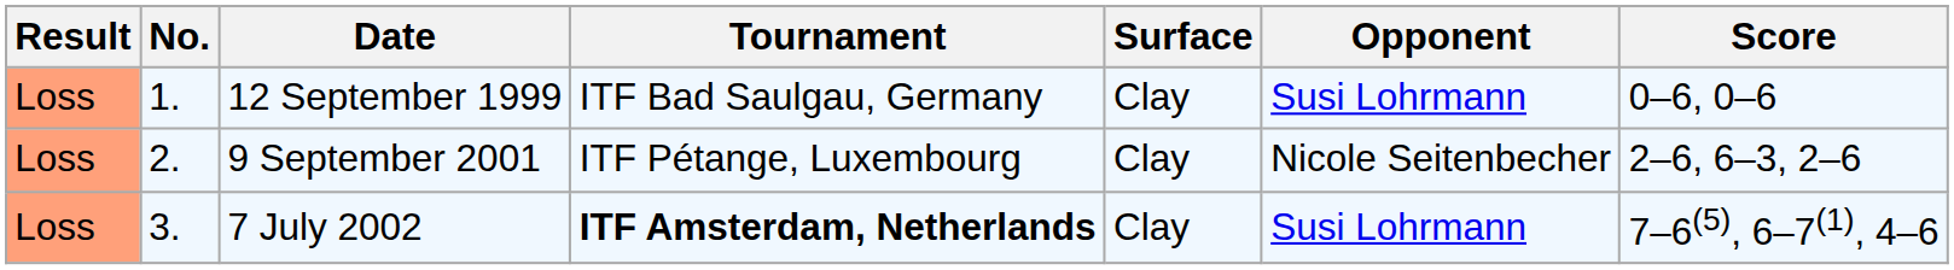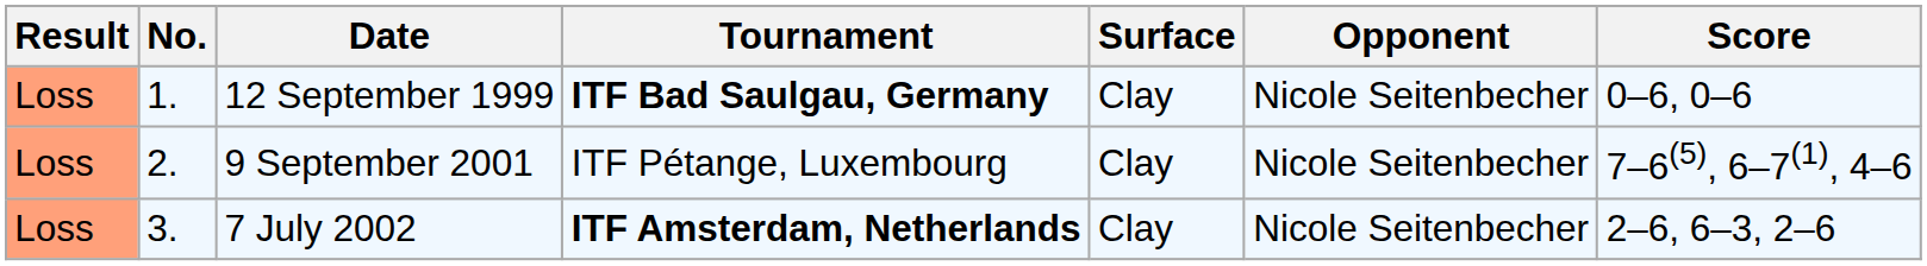 <table class="sortable wikitable" style=font-size:97%>
 <tr>
 <th>Result</th>
 <th>No.</th>
 <th>Date</th>
 <th>Tournament</th>
 <th>Surface</th>
 <th>Opponent</th>
 <th class="unsortable">Score</th>
 </tr>
 <tr style="background:#f0f8ff;">
 <td bgcolor="FFA07A">Loss</td>
 <td>1.</td>
 <td>12 September 1999</td>
-<td>ITF Bad Saulgau, Germany</td>
+<td><strong>ITF Bad Saulgau, Germany</strong></td>
 <td>Clay</td>
-<td> <a href='#'>Susi Lohrmann</a></td>
+<td> Nicole Seitenbecher</td>
 <td>0–6, 0–6</td>
 </tr>
 <tr style="background:#f0f8ff;">
 <td bgcolor="FFA07A">Loss</td>
 <td>2.</td>
 <td>9 September 2001</td>
 <td>ITF Pétange, Luxembourg</td>
 <td>Clay</td>
 <td> Nicole Seitenbecher</td>
-<td>2–6, 6–3, 2–6</td>
+<td>7–6<sup>(5)</sup>, 6–7<sup>(1)</sup>, 4–6</td>
 </tr>
 <tr style="background:#f0f8ff;">
 <td bgcolor="FFA07A">Loss</td>
 <td>3.</td>
 <td>7 July 2002</td>
 <td><strong>ITF Amsterdam, Netherlands</strong></td>
 <td>Clay</td>
-<td> <a href='#'>Susi Lohrmann</a></td>
-<td>7–6<sup>(5)</sup>, 6–7<sup>(1)</sup>, 4–6</td>
+<td> Nicole Seitenbecher</td>
+<td>2–6, 6–3, 2–6</td>
 </tr>
 </table>
